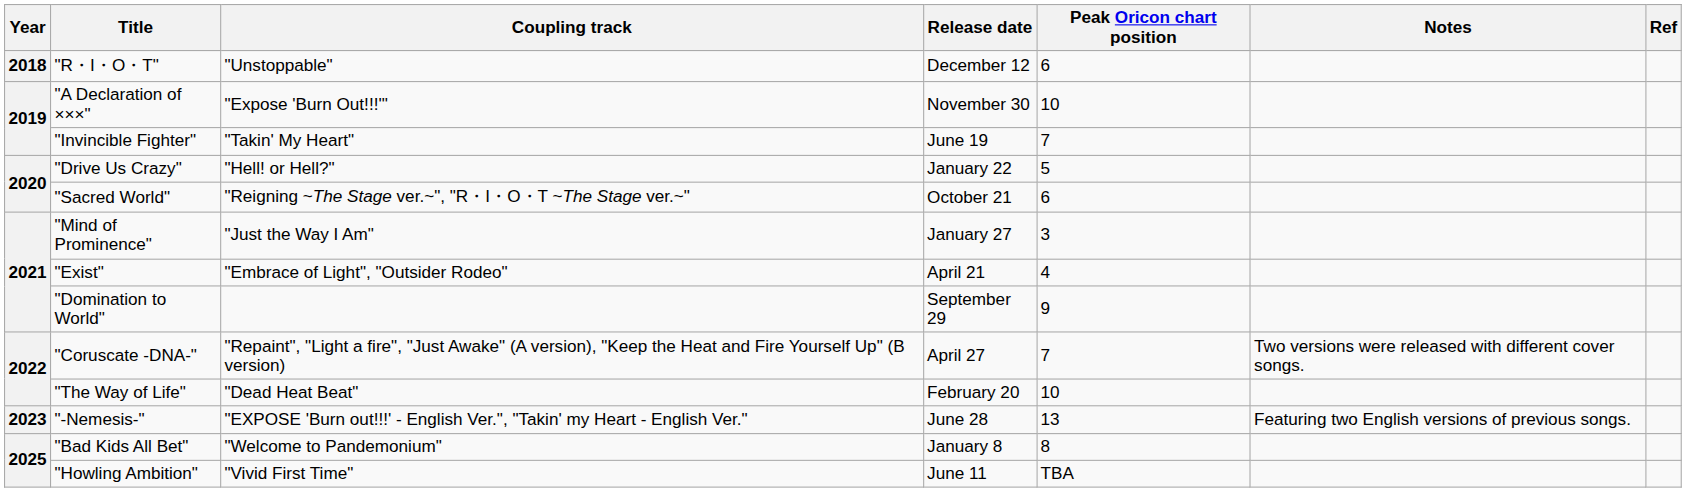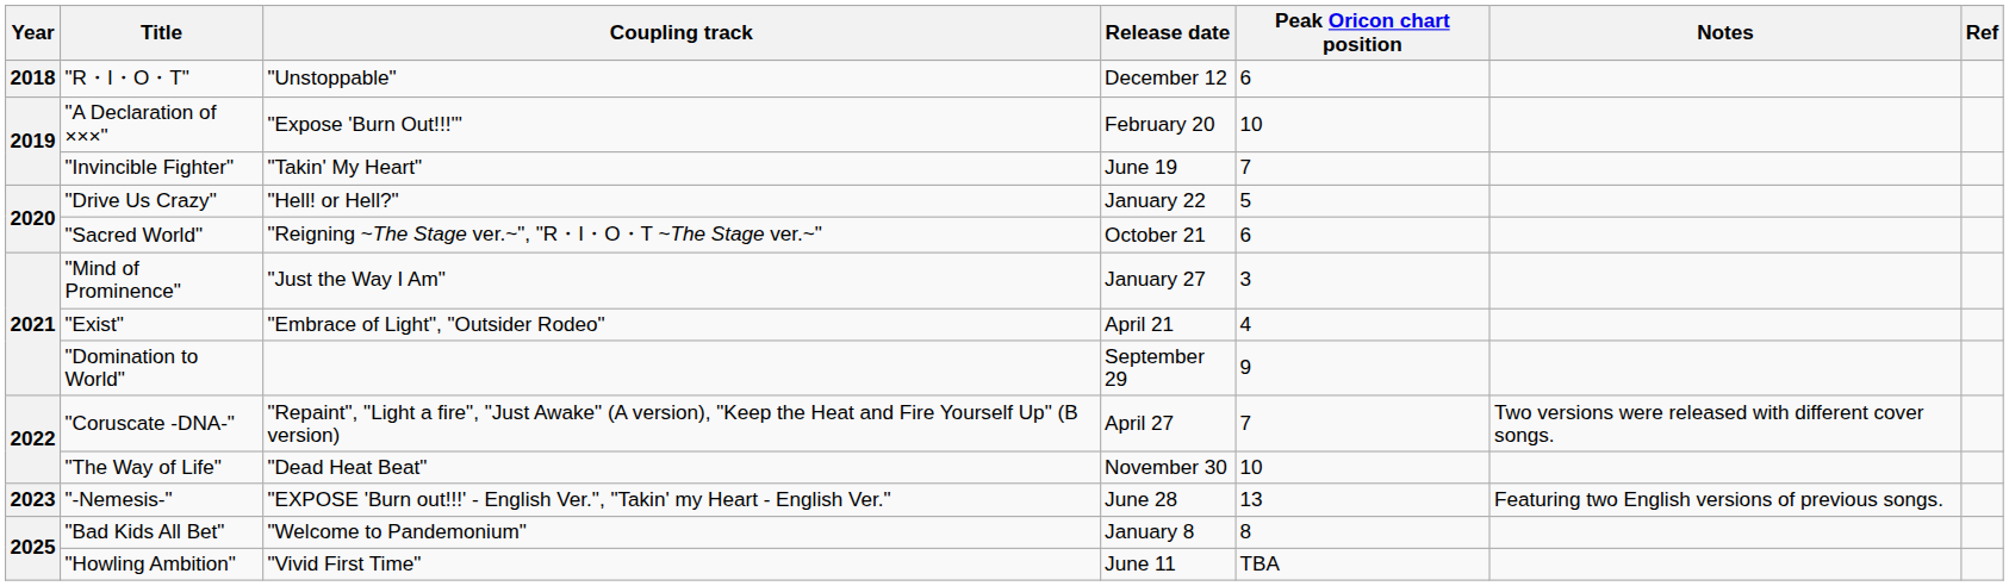 <table class="wikitable" text-align: center>
 <tr>
 <th>Year</th>
 <th>Title</th>
 <th>Coupling track</th>
 <th>Release date</th>
 <th>Peak <a href='#'>Oricon chart</a> position</th>
 <th>Notes</th>
 <th>Ref</th>
 </tr>
 <tr>
 <th>2018</th>
 <td>"R・I・O・T"</td>
 <td>"Unstoppable"</td>
 <td>December 12</td>
 <td>6</td>
 <td></td>
 <td></td>
 </tr>
 <tr>
 <th rowspan=2>2019</th>
 <td>"A Declaration of ×××"</td>
 <td>"Expose 'Burn Out!!!'"</td>
-<td>November 30</td>
+<td>February 20</td>
 <td>10</td>
 <td></td>
 <td></td>
 </tr>
 <tr>
 <td>"Invincible Fighter"</td>
 <td>"Takin' My Heart"</td>
 <td>June 19</td>
 <td>7</td>
 <td></td>
 <td></td>
 </tr>
 <tr>
 <th rowspan=2>2020</th>
 <td>"Drive Us Crazy"</td>
 <td>"Hell! or Hell?"</td>
 <td>January 22</td>
 <td>5</td>
 <td></td>
 <td></td>
 </tr>
 <tr>
 <td>"Sacred World"</td>
 <td>"Reigning ~<em>The Stage</em> ver.~", "R・I・O・T ~<em>The Stage</em> ver.~"</td>
 <td>October 21</td>
 <td>6</td>
 <td></td>
 <td></td>
 </tr>
 <tr>
 <th rowspan=3>2021</th>
 <td>"Mind of Prominence"</td>
 <td>"Just the Way I Am"</td>
 <td>January 27</td>
 <td>3</td>
 <td></td>
 <td></td>
 </tr>
 <tr>
 <td>"Exist"</td>
 <td>"Embrace of Light", "Outsider Rodeo"</td>
 <td>April 21</td>
 <td>4</td>
 <td></td>
 <td></td>
 </tr>
 <tr>
 <td>"Domination to World"</td>
 <td></td>
 <td>September 29</td>
 <td>9</td>
 <td></td>
 <td></td>
 </tr>
 <tr>
 <th rowspan="2">2022</th>
 <td>"Coruscate -DNA-"</td>
 <td>"Repaint", "Light a fire", "Just Awake" (A version), "Keep the Heat and Fire Yourself Up" (B version)</td>
 <td>April 27</td>
 <td>7</td>
 <td>Two versions were released with different cover songs.</td>
 <td></td>
 </tr>
 <tr>
 <td>"The Way of Life"</td>
 <td>"Dead Heat Beat"</td>
-<td>February 20</td>
+<td>November 30</td>
 <td>10</td>
 <td></td>
 <td></td>
 </tr>
 <tr>
 <th>2023</th>
 <td>"-Nemesis-"</td>
 <td>"EXPOSE 'Burn out!!!' - English Ver.", "Takin' my Heart - English Ver."</td>
 <td>June 28</td>
 <td>13</td>
 <td>Featuring two English versions of previous songs.</td>
 <td></td>
 </tr>
 <tr>
 <th rowspan="2">2025</th>
 <td>"Bad Kids All Bet"</td>
 <td>"Welcome to Pandemonium"</td>
 <td>January 8</td>
 <td>8</td>
 <td></td>
 <td></td>
 </tr>
 <tr>
 <td>"Howling Ambition"</td>
 <td>"Vivid First Time"</td>
 <td>June 11</td>
 <td>TBA</td>
 <td></td>
 <td></td>
 </tr>
 </table>
